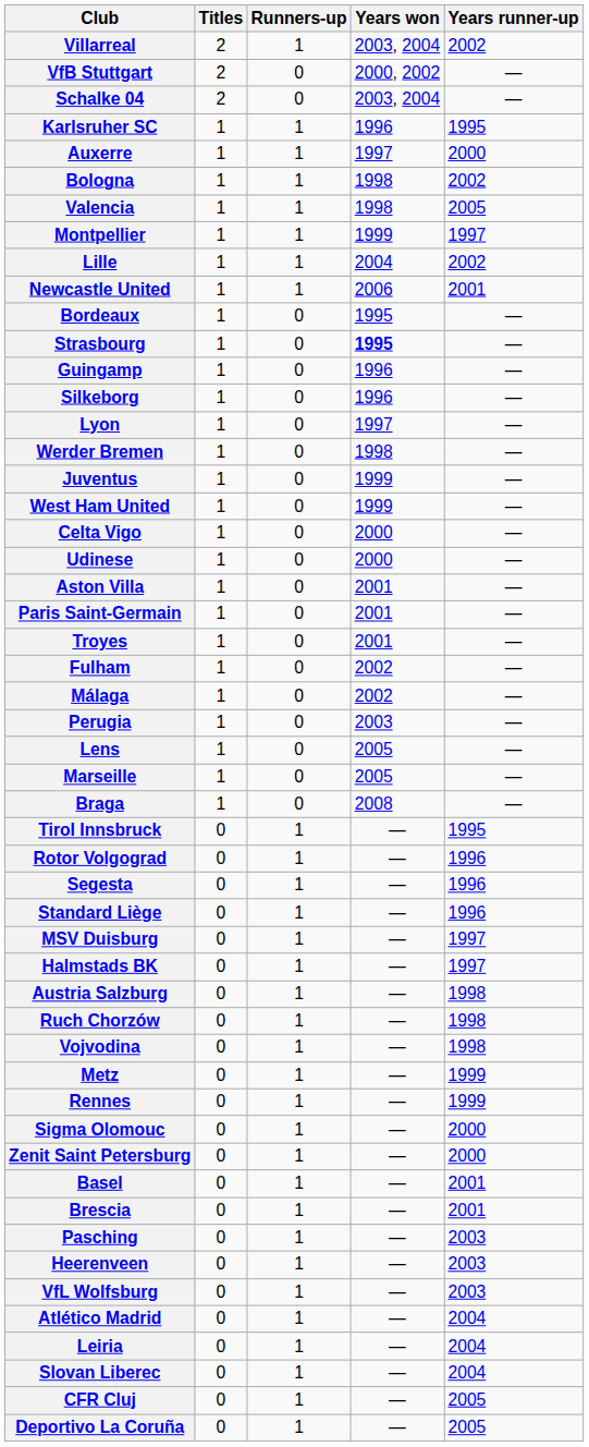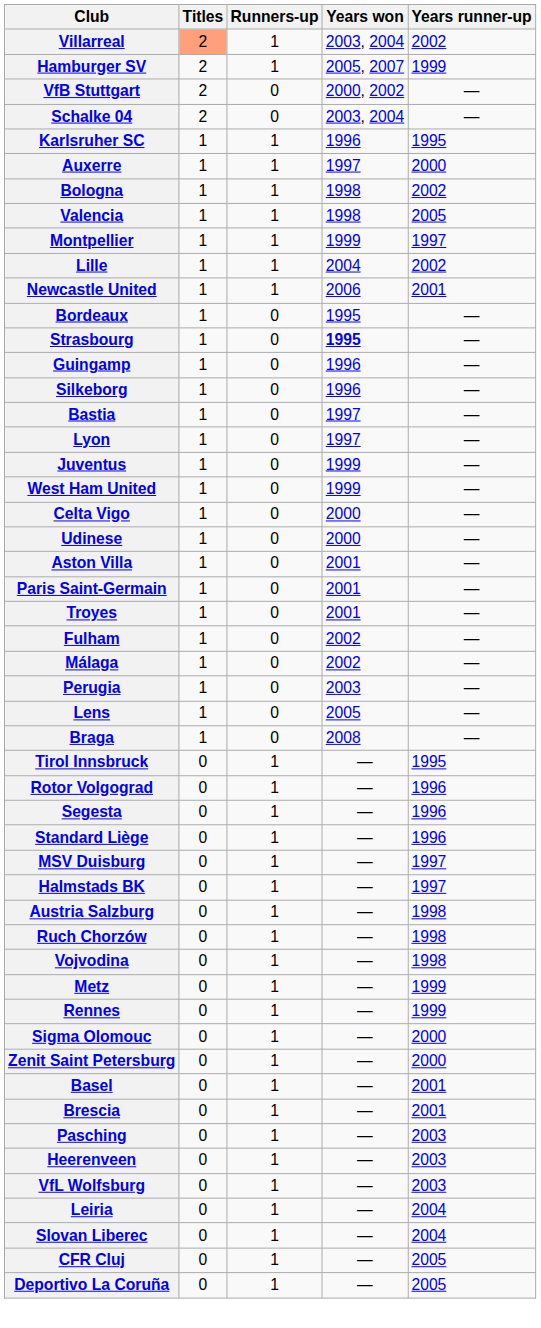 <table class="wikitable plainrowheaders sortable">
 <tr>
 <th scope=col>Club</th>
 <th scope=col>Titles</th>
 <th scope=col>Runners-up</th>
 <th scope=col class=unsortable>Years won</th>
 <th scope=col class=unsortable>Years runner-up</th>
 </tr>
 <tr>
 <th scope=row> <a href='#'>Villarreal</a></th>
-<td align=center>2</td>
+<td align=center style="background: lightsalmon;">2</td>
 <td align=center>1</td>
 <td><a href='#'>2003</a>, <a href='#'>2004</a></td>
 <td><a href='#'>2002</a></td>
+</tr>
+<tr>
+<th scope=row> <a href='#'>Hamburger SV</a></th>
+<td align=center>2</td>
+<td align=center>1</td>
+<td><a href='#'>2005</a>, <a href='#'>2007</a></td>
+<td><a href='#'>1999</a></td>
 </tr>
 <tr>
 <th scope=row> <a href='#'>VfB Stuttgart</a></th>
 <td align=center>2</td>
 <td align=center>0</td>
 <td><a href='#'>2000</a>, <a href='#'>2002</a></td>
 <td align=center>—</td>
 </tr>
 <tr>
 <th scope=row> <a href='#'>Schalke 04</a></th>
 <td align=center>2</td>
 <td align=center>0</td>
 <td><a href='#'>2003</a>, <a href='#'>2004</a></td>
 <td align=center>—</td>
 </tr>
 <tr>
 <th scope=row> <a href='#'>Karlsruher SC</a></th>
 <td align=center>1</td>
 <td align=center>1</td>
 <td><a href='#'>1996</a></td>
 <td><a href='#'>1995</a></td>
 </tr>
 <tr>
 <th scope=row> <a href='#'>Auxerre</a></th>
 <td align=center>1</td>
 <td align=center>1</td>
 <td><a href='#'>1997</a></td>
 <td><a href='#'>2000</a></td>
 </tr>
 <tr>
 <th scope=row> <a href='#'>Bologna</a></th>
 <td align=center>1</td>
 <td align=center>1</td>
 <td><a href='#'>1998</a></td>
 <td><a href='#'>2002</a></td>
 </tr>
 <tr>
 <th scope=row> <a href='#'>Valencia</a></th>
 <td align=center>1</td>
 <td align=center>1</td>
 <td><a href='#'>1998</a></td>
 <td><a href='#'>2005</a></td>
 </tr>
 <tr>
 <th scope=row> <a href='#'>Montpellier</a></th>
 <td align=center>1</td>
 <td align=center>1</td>
 <td><a href='#'>1999</a></td>
 <td><a href='#'>1997</a></td>
 </tr>
 <tr>
 <th scope=row> <a href='#'>Lille</a></th>
 <td align=center>1</td>
 <td align=center>1</td>
 <td><a href='#'>2004</a></td>
 <td><a href='#'>2002</a></td>
 </tr>
 <tr>
 <th scope=row> <a href='#'>Newcastle United</a></th>
 <td align=center>1</td>
 <td align=center>1</td>
 <td><a href='#'>2006</a></td>
 <td><a href='#'>2001</a></td>
 </tr>
 <tr>
 <th scope=row> <a href='#'>Bordeaux</a></th>
 <td align=center>1</td>
 <td align=center>0</td>
 <td><a href='#'>1995</a></td>
 <td align=center>—</td>
 </tr>
 <tr>
 <th scope=row> <a href='#'>Strasbourg</a></th>
 <td align=center>1</td>
 <td align=center>0</td>
 <td><strong><a href='#'>1995</a></strong></td>
 <td align=center>—</td>
 </tr>
 <tr>
 <th scope=row> <a href='#'>Guingamp</a></th>
 <td align=center>1</td>
 <td align=center>0</td>
 <td><a href='#'>1996</a></td>
 <td align=center>—</td>
 </tr>
 <tr>
 <th scope=row> <a href='#'>Silkeborg</a></th>
 <td align=center>1</td>
 <td align=center>0</td>
 <td><a href='#'>1996</a></td>
 <td align=center>—</td>
 </tr>
 <tr>
-<th scope=row> <a href='#'>Lyon</a></th>
+<th scope=row> <a href='#'>Bastia</a></th>
 <td align=center>1</td>
 <td align=center>0</td>
 <td><a href='#'>1997</a></td>
 <td align=center>—</td>
 </tr>
 <tr>
-<th scope=row> <a href='#'>Werder Bremen</a></th>
+<th scope=row> <a href='#'>Lyon</a></th>
 <td align=center>1</td>
 <td align=center>0</td>
-<td><a href='#'>1998</a></td>
+<td><a href='#'>1997</a></td>
 <td align=center>—</td>
 </tr>
 <tr>
 <th scope=row> <a href='#'>Juventus</a></th>
 <td align=center>1</td>
 <td align=center>0</td>
 <td><a href='#'>1999</a></td>
 <td align=center>—</td>
 </tr>
 <tr>
 <th scope=row> <a href='#'>West Ham United</a></th>
 <td align=center>1</td>
 <td align=center>0</td>
 <td><a href='#'>1999</a></td>
 <td align=center>—</td>
 </tr>
 <tr>
 <th scope=row> <a href='#'>Celta Vigo</a></th>
 <td align=center>1</td>
 <td align=center>0</td>
 <td><a href='#'>2000</a></td>
 <td align=center>—</td>
 </tr>
 <tr>
 <th scope=row> <a href='#'>Udinese</a></th>
 <td align=center>1</td>
 <td align=center>0</td>
 <td><a href='#'>2000</a></td>
 <td align=center>—</td>
 </tr>
 <tr>
 <th scope=row> <a href='#'>Aston Villa</a></th>
 <td align=center>1</td>
 <td align=center>0</td>
 <td><a href='#'>2001</a></td>
 <td align=center>—</td>
 </tr>
 <tr>
 <th scope=row> <a href='#'>Paris Saint-Germain</a></th>
 <td align=center>1</td>
 <td align=center>0</td>
 <td><a href='#'>2001</a></td>
 <td align=center>—</td>
 </tr>
 <tr>
 <th scope=row> <a href='#'>Troyes</a></th>
 <td align=center>1</td>
 <td align=center>0</td>
 <td><a href='#'>2001</a></td>
 <td align=center>—</td>
 </tr>
 <tr>
 <th scope=row> <a href='#'>Fulham</a></th>
 <td align=center>1</td>
 <td align=center>0</td>
 <td><a href='#'>2002</a></td>
 <td align=center>—</td>
 </tr>
 <tr>
 <th scope=row> <a href='#'>Málaga</a></th>
 <td align=center>1</td>
 <td align=center>0</td>
 <td><a href='#'>2002</a></td>
 <td align=center>—</td>
 </tr>
 <tr>
 <th scope=row> <a href='#'>Perugia</a></th>
 <td align=center>1</td>
 <td align=center>0</td>
 <td><a href='#'>2003</a></td>
 <td align=center>—</td>
 </tr>
 <tr>
 <th scope=row> <a href='#'>Lens</a></th>
-<td align=center>1</td>
-<td align=center>0</td>
-<td><a href='#'>2005</a></td>
-<td align=center>—</td>
-</tr>
-<tr>
-<th scope=row> <a href='#'>Marseille</a></th>
 <td align=center>1</td>
 <td align=center>0</td>
 <td><a href='#'>2005</a></td>
 <td align=center>—</td>
 </tr>
 <tr>
 <th scope=row> <a href='#'>Braga</a></th>
 <td align=center>1</td>
 <td align=center>0</td>
 <td><a href='#'>2008</a></td>
 <td align=center>—</td>
 </tr>
 <tr>
 <th scope=row> <a href='#'>Tirol Innsbruck</a></th>
 <td align=center>0</td>
 <td align=center>1</td>
 <td align=center>—</td>
 <td><a href='#'>1995</a></td>
 </tr>
 <tr>
 <th scope=row> <a href='#'>Rotor Volgograd</a></th>
 <td align=center>0</td>
 <td align=center>1</td>
 <td align=center>—</td>
 <td><a href='#'>1996</a></td>
 </tr>
 <tr>
 <th scope=row> <a href='#'>Segesta</a></th>
 <td align=center>0</td>
 <td align=center>1</td>
 <td align=center>—</td>
 <td><a href='#'>1996</a></td>
 </tr>
 <tr>
 <th scope=row> <a href='#'>Standard Liège</a></th>
 <td align=center>0</td>
 <td align=center>1</td>
 <td align=center>—</td>
 <td><a href='#'>1996</a></td>
 </tr>
 <tr>
 <th scope=row> <a href='#'>MSV Duisburg</a></th>
 <td align=center>0</td>
 <td align=center>1</td>
 <td align=center>—</td>
 <td><a href='#'>1997</a></td>
 </tr>
 <tr>
 <th scope=row> <a href='#'>Halmstads BK</a></th>
 <td align=center>0</td>
 <td align=center>1</td>
 <td align=center>—</td>
 <td><a href='#'>1997</a></td>
 </tr>
 <tr>
 <th scope=row> <a href='#'>Austria Salzburg</a></th>
 <td align=center>0</td>
 <td align=center>1</td>
 <td align=center>—</td>
 <td><a href='#'>1998</a></td>
 </tr>
 <tr>
 <th scope=row> <a href='#'>Ruch Chorzów</a></th>
 <td align=center>0</td>
 <td align=center>1</td>
 <td align=center>—</td>
 <td><a href='#'>1998</a></td>
 </tr>
 <tr>
 <th scope=row> <a href='#'>Vojvodina</a></th>
 <td align=center>0</td>
 <td align=center>1</td>
 <td align=center>—</td>
 <td><a href='#'>1998</a></td>
 </tr>
 <tr>
 <th scope=row> <a href='#'>Metz</a></th>
 <td align=center>0</td>
 <td align=center>1</td>
 <td align=center>—</td>
 <td><a href='#'>1999</a></td>
 </tr>
 <tr>
 <th scope=row> <a href='#'>Rennes</a></th>
 <td align=center>0</td>
 <td align=center>1</td>
 <td align=center>—</td>
 <td><a href='#'>1999</a></td>
 </tr>
 <tr>
 <th scope=row> <a href='#'>Sigma Olomouc</a></th>
 <td align=center>0</td>
 <td align=center>1</td>
 <td align=center>—</td>
 <td><a href='#'>2000</a></td>
 </tr>
 <tr>
 <th scope=row> <a href='#'>Zenit Saint Petersburg</a></th>
 <td align=center>0</td>
 <td align=center>1</td>
 <td align=center>—</td>
 <td><a href='#'>2000</a></td>
 </tr>
 <tr>
 <th scope=row> <a href='#'>Basel</a></th>
 <td align=center>0</td>
 <td align=center>1</td>
 <td align=center>—</td>
 <td><a href='#'>2001</a></td>
 </tr>
 <tr>
 <th scope=row> <a href='#'>Brescia</a></th>
 <td align=center>0</td>
 <td align=center>1</td>
 <td align=center>—</td>
 <td><a href='#'>2001</a></td>
 </tr>
 <tr>
 <th scope=row> <a href='#'>Pasching</a></th>
 <td align=center>0</td>
 <td align=center>1</td>
 <td align=center>—</td>
 <td><a href='#'>2003</a></td>
 </tr>
 <tr>
 <th scope=row> <a href='#'>Heerenveen</a></th>
 <td align=center>0</td>
 <td align=center>1</td>
 <td align=center>—</td>
 <td><a href='#'>2003</a></td>
 </tr>
 <tr>
 <th scope=row> <a href='#'>VfL Wolfsburg</a></th>
 <td align=center>0</td>
 <td align=center>1</td>
 <td align=center>—</td>
 <td><a href='#'>2003</a></td>
 </tr>
 <tr>
-<th scope=row> <a href='#'>Atlético Madrid</a></th>
-<td align=center>0</td>
-<td align=center>1</td>
-<td align=center>—</td>
-<td><a href='#'>2004</a></td>
-</tr>
-<tr>
 <th scope=row> <a href='#'>Leiria</a></th>
 <td align=center>0</td>
 <td align=center>1</td>
 <td align=center>—</td>
 <td><a href='#'>2004</a></td>
 </tr>
 <tr>
 <th scope=row> <a href='#'>Slovan Liberec</a></th>
 <td align=center>0</td>
 <td align=center>1</td>
 <td align=center>—</td>
 <td><a href='#'>2004</a></td>
 </tr>
 <tr>
 <th scope=row> <a href='#'>CFR Cluj</a></th>
 <td align=center>0</td>
 <td align=center>1</td>
 <td align=center>—</td>
 <td><a href='#'>2005</a></td>
 </tr>
 <tr>
 <th scope=row> <a href='#'>Deportivo La Coruña</a></th>
 <td align=center>0</td>
 <td align=center>1</td>
 <td align=center>—</td>
 <td><a href='#'>2005</a></td>
 </tr>
 </table>
